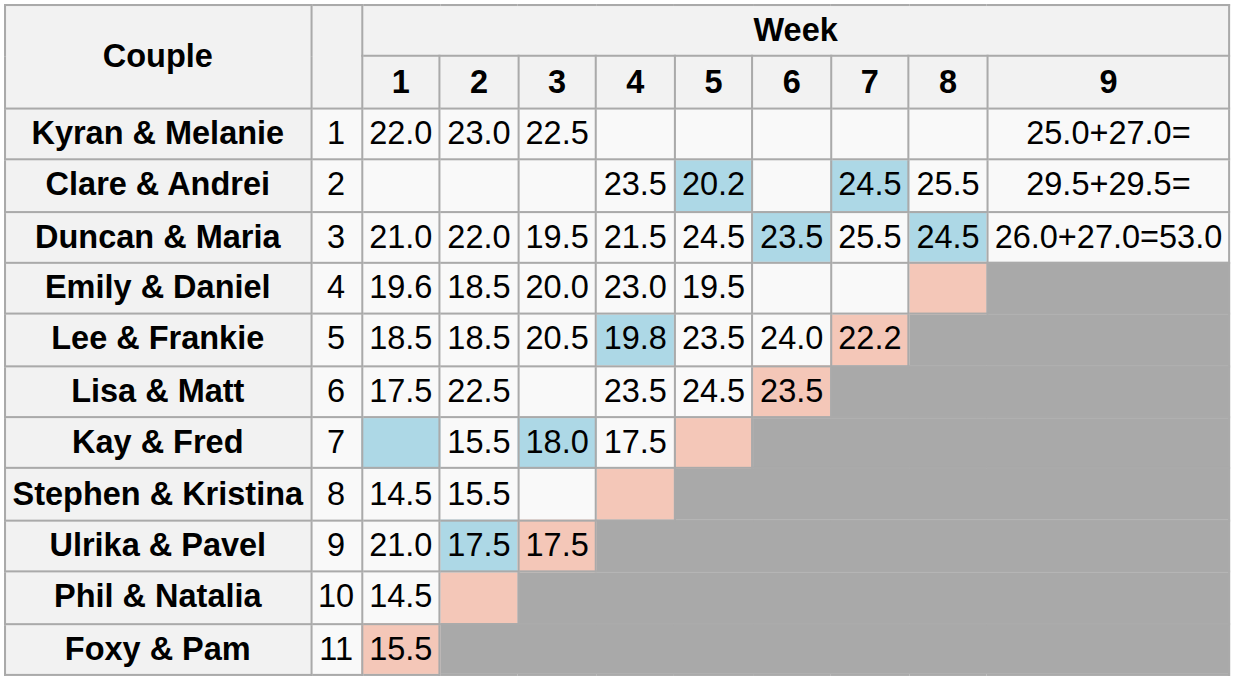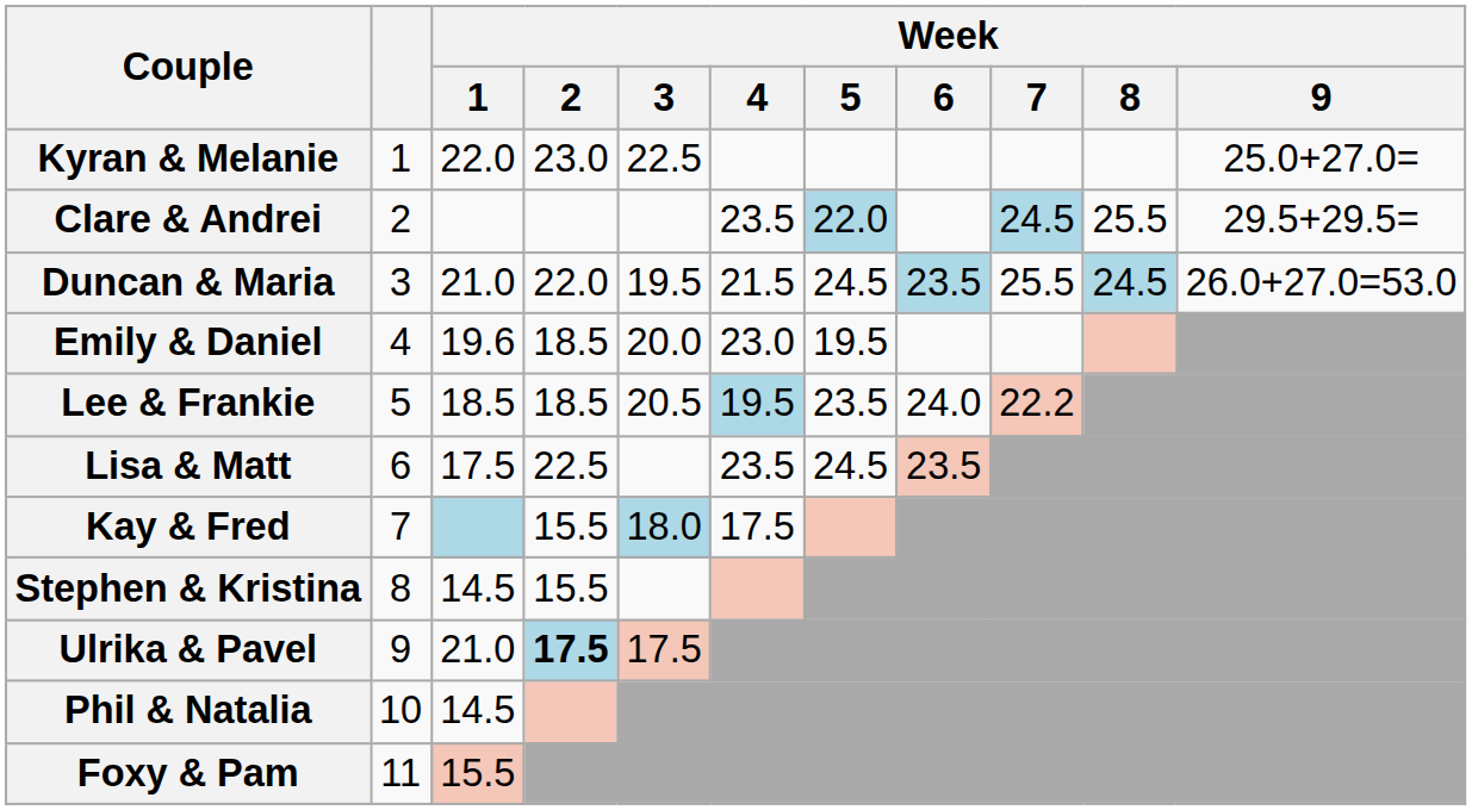 <table class="wikitable sortable" style="text-align:center">
 <tr>
 <th scope="col" rowspan=2 style="text-align:center">Couple</th>
 <th scope="col" rowspan=2 style="text-align:center"></th>
 <th colspan="9" style="text-align:center">Week</th>
 </tr>
 <tr>
 <th scope="col">1</th>
 <th scope="col">2</th>
 <th scope="col">3</th>
 <th scope="col">4</th>
 <th scope="col">5</th>
 <th scope="col">6</th>
 <th scope="col">7</th>
 <th scope="col">8</th>
 <th scope="col">9</th>
 </tr>
 <tr>
 <th scope="row">Kyran & Melanie</th>
 <td>1</td>
 <td>22.0</td>
 <td>23.0</td>
 <td>22.5</td>
 <td></td>
 <td></td>
 <td></td>
 <td></td>
 <td></td>
 <td>25.0+27.0=</td>
 </tr>
 <tr>
 <th scope="row">Clare & Andrei</th>
 <td>2</td>
 <td></td>
 <td></td>
 <td></td>
 <td>23.5</td>
-<td bgcolor=lightblue>20.2</td>
+<td bgcolor=lightblue>22.0</td>
 <td></td>
 <td bgcolor=lightblue>24.5</td>
 <td>25.5</td>
 <td>29.5+29.5=</td>
 </tr>
 <tr>
 <th scope="row">Duncan & Maria</th>
 <td>3</td>
 <td>21.0</td>
 <td>22.0</td>
 <td>19.5</td>
 <td>21.5</td>
 <td>24.5</td>
 <td bgcolor=lightblue>23.5</td>
 <td>25.5</td>
 <td bgcolor=lightblue>24.5</td>
 <td>26.0+27.0=53.0</td>
 </tr>
 <tr>
 <th scope="row">Emily & Daniel</th>
 <td>4</td>
 <td>19.6</td>
 <td>18.5</td>
 <td>20.0</td>
 <td>23.0</td>
 <td>19.5</td>
 <td></td>
 <td></td>
 <td bgcolor="f4c7b8"></td>
 <td bgcolor="darkgrey"></td>
 </tr>
 <tr>
 <th scope="row">Lee & Frankie</th>
 <td>5</td>
 <td>18.5</td>
 <td>18.5</td>
 <td>20.5</td>
-<td bgcolor=lightblue>19.8</td>
+<td bgcolor=lightblue>19.5</td>
 <td>23.5</td>
 <td>24.0</td>
 <td bgcolor="f4c7b8">22.2</td>
 <td colspan="2" bgcolor="darkgrey"></td>
 </tr>
 <tr>
 <th scope="row">Lisa & Matt</th>
 <td>6</td>
 <td>17.5</td>
 <td>22.5</td>
 <td></td>
 <td>23.5</td>
 <td>24.5</td>
 <td bgcolor="f4c7b8">23.5</td>
 <td colspan="3" bgcolor="darkgrey"></td>
 </tr>
 <tr>
 <th scope="row">Kay & Fred</th>
 <td>7</td>
 <td bgcolor=lightblue></td>
 <td>15.5</td>
 <td bgcolor=lightblue>18.0</td>
 <td>17.5</td>
 <td bgcolor="f4c7b8"></td>
 <td colspan="4" bgcolor="darkgrey"></td>
 </tr>
 <tr>
 <th scope="row">Stephen & Kristina</th>
 <td>8</td>
 <td>14.5</td>
 <td>15.5</td>
 <td></td>
 <td bgcolor="f4c7b8"></td>
 <td colspan="5" bgcolor="darkgrey"></td>
 </tr>
 <tr>
 <th scope="row">Ulrika & Pavel</th>
 <td>9</td>
 <td>21.0</td>
-<td bgcolor=lightblue>17.5</td>
+<td bgcolor=lightblue><strong>17.5</strong></td>
 <td bgcolor="f4c7b8">17.5</td>
 <td colspan="6" bgcolor="darkgrey"></td>
 </tr>
 <tr>
 <th scope="row">Phil & Natalia</th>
 <td>10</td>
 <td>14.5</td>
 <td bgcolor="f4c7b8"></td>
 <td colspan="7" bgcolor="darkgrey"></td>
 </tr>
 <tr>
 <th scope="row">Foxy & Pam</th>
 <td>11</td>
 <td bgcolor="f4c7b8">15.5</td>
 <td bgcolor=darkgrey colspan=8></td>
 </tr>
 </table>
